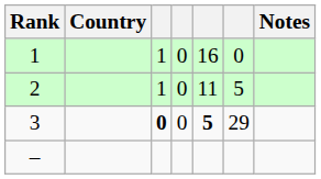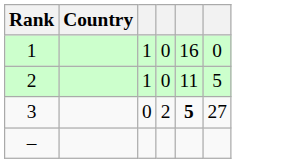 <table class="wikitable sortable" style="text-align: center;">
 <tr>
 <th>Rank</th>
 <th>Country</th>
 <th></th>
 <th></th>
 <th></th>
 <th></th>
-<th>Notes</th>
 </tr>
 <tr style="background:#cfc;">
 <td>1</td>
 <td align=left></td>
 <td>1</td>
 <td>0</td>
 <td>16</td>
 <td>0</td>
-<td></td>
 </tr>
 <tr style="background:#cfc;">
 <td>2</td>
 <td align=left></td>
 <td>1</td>
 <td>0</td>
 <td>11</td>
 <td>5</td>
-<td></td>
 </tr>
 <tr>
 <td>3</td>
 <td align=left></td>
-<td><strong>0</strong></td>
 <td>0</td>
+<td>2</td>
 <td><strong>5</strong></td>
-<td>29</td>
-<td></td>
+<td>27</td>
 </tr>
 <tr>
 <td>–</td>
 <td align=left></td>
 <td></td>
 <td></td>
 <td></td>
 <td></td>
-<td></td>
 </tr>
 </table>
